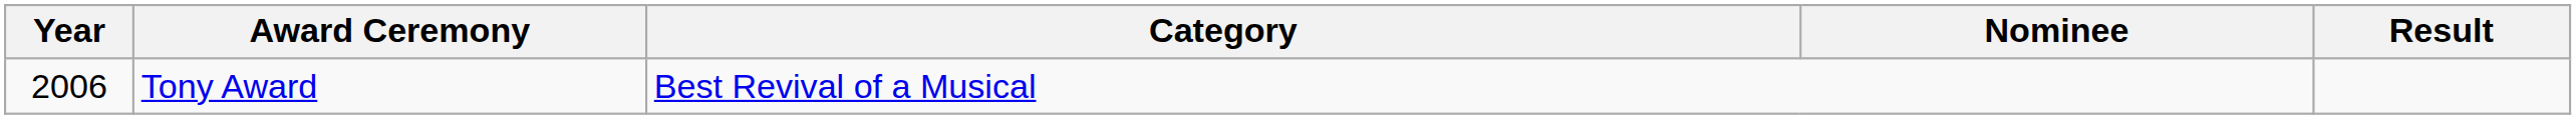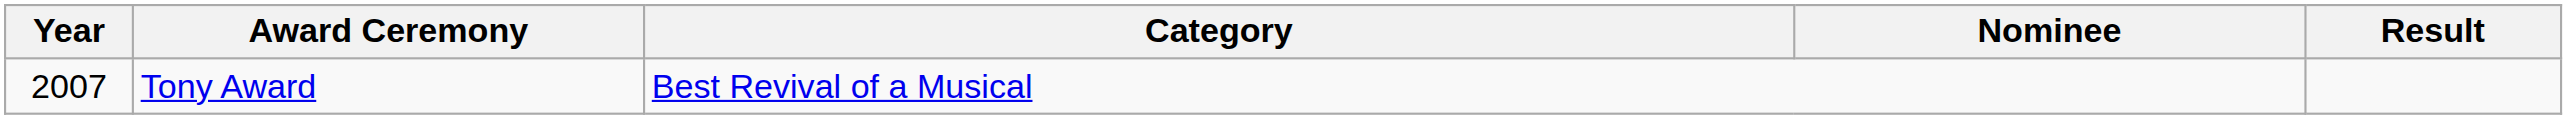 <table class="wikitable" style="width:95%;">
 <tr>
 <th style="width:5%;">Year</th>
 <th style="width:20%;">Award Ceremony</th>
 <th style="width:45%;">Category</th>
 <th style="width:20%;">Nominee</th>
 <th style="width:10%;">Result</th>
 </tr>
 <tr>
-<td style="text-align:center;">2006</td>
+<td style="text-align:center;">2007</td>
 <td><a href='#'>Tony Award</a></td>
 <td colspan="2"><a href='#'>Best Revival of a Musical</a></td>
 <td></td>
 </tr>
 </table>
